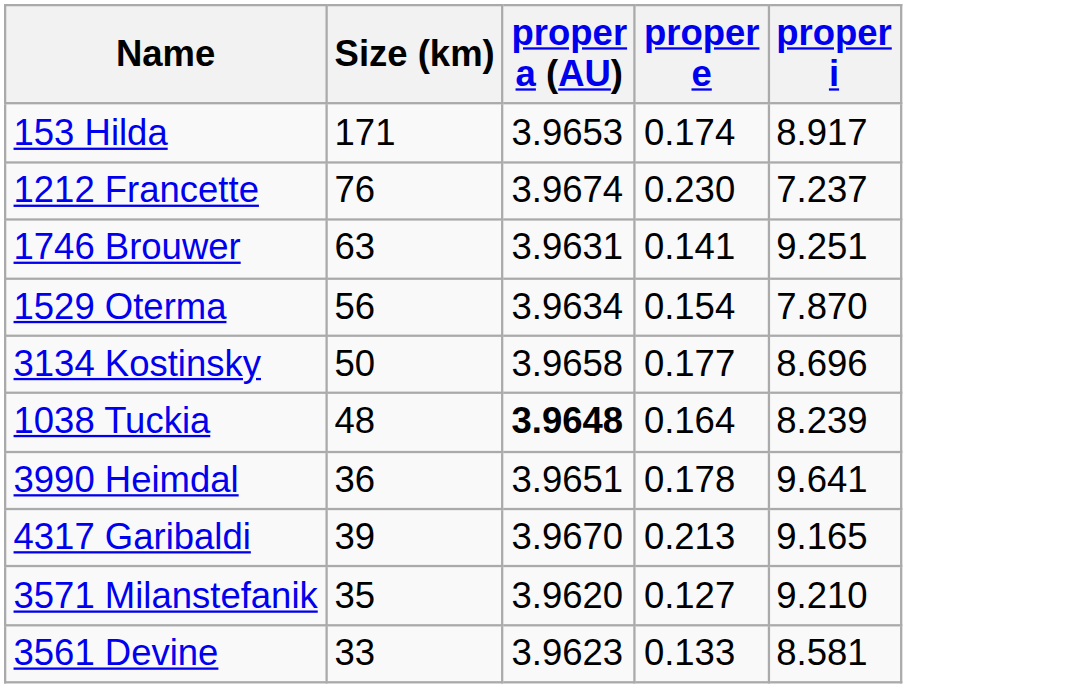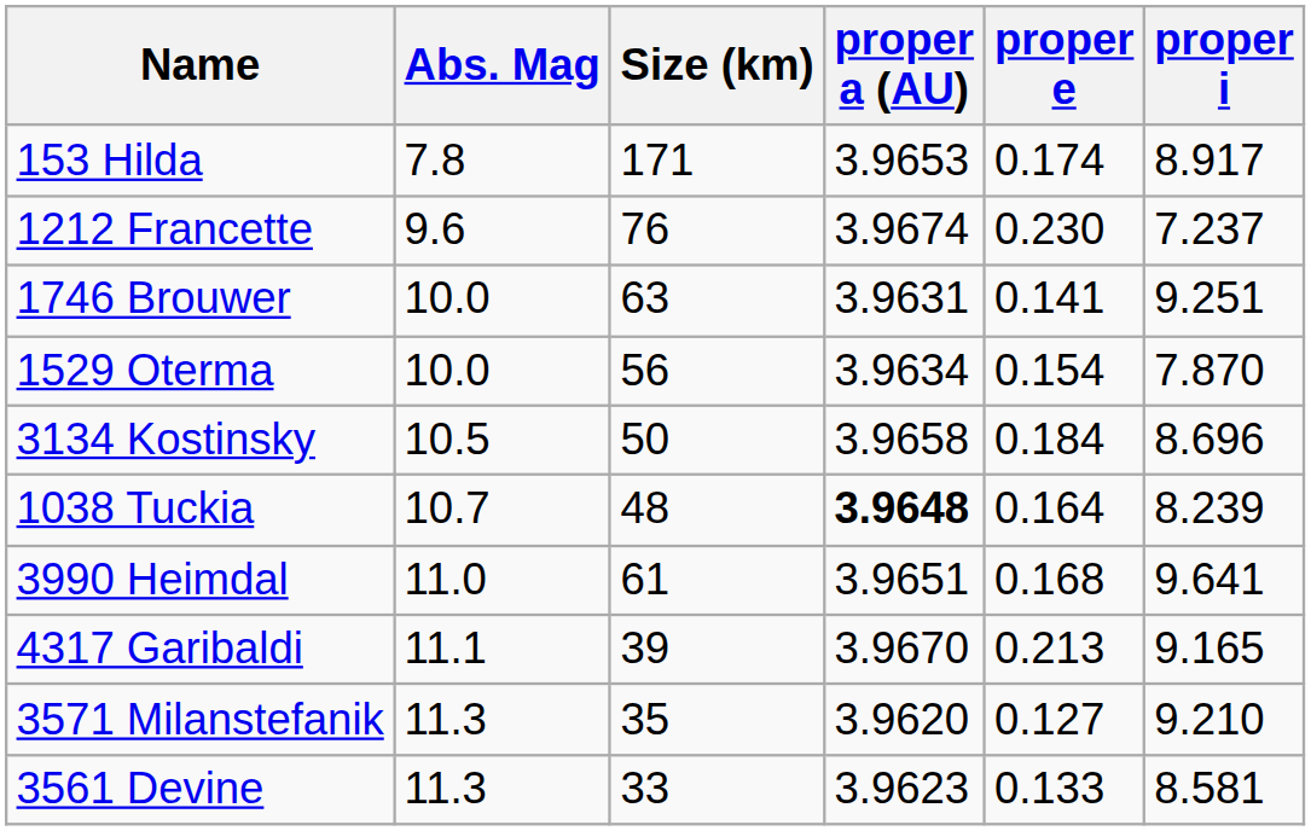 <table class="wikitable sortable">
 <tr>
 <th>Name</th>
+<th><a href='#'>Abs. Mag</a></th>
 <th>Size (km)</th>
 <th><a href='#'>proper<br>a</a> (<a href='#'>AU</a>)</th>
 <th><a href='#'>proper<br>e</a></th>
 <th><a href='#'>proper<br>i</a></th>
 </tr>
 <tr>
 <td><a href='#'>153 Hilda</a></td>
+<td>7.8</td>
 <td>171</td>
 <td>3.9653</td>
 <td>0.174</td>
 <td>8.917</td>
 </tr>
 <tr>
 <td><a href='#'>1212 Francette</a></td>
+<td>9.6</td>
 <td>76</td>
 <td>3.9674</td>
 <td>0.230</td>
 <td>7.237</td>
 </tr>
 <tr>
 <td><a href='#'>1746 Brouwer</a></td>
+<td>10.0</td>
 <td>63</td>
 <td>3.9631</td>
 <td>0.141</td>
 <td>9.251</td>
 </tr>
 <tr>
 <td><a href='#'>1529 Oterma</a></td>
+<td>10.0</td>
 <td>56</td>
 <td>3.9634</td>
 <td>0.154</td>
 <td>7.870</td>
 </tr>
 <tr>
 <td><a href='#'>3134 Kostinsky</a></td>
+<td>10.5</td>
 <td>50</td>
 <td>3.9658</td>
-<td>0.177</td>
+<td>0.184</td>
 <td>8.696</td>
 </tr>
 <tr>
 <td><a href='#'>1038 Tuckia</a></td>
+<td>10.7</td>
 <td>48</td>
 <td><strong>3.9648</strong></td>
 <td>0.164</td>
 <td>8.239</td>
 </tr>
 <tr>
 <td><a href='#'>3990 Heimdal</a></td>
-<td>36</td>
+<td>11.0</td>
+<td>61</td>
 <td>3.9651</td>
-<td>0.178</td>
+<td>0.168</td>
 <td>9.641</td>
 </tr>
 <tr>
 <td><a href='#'>4317 Garibaldi</a></td>
+<td>11.1</td>
 <td>39</td>
 <td>3.9670</td>
 <td>0.213</td>
 <td>9.165</td>
 </tr>
 <tr>
 <td><a href='#'>3571 Milanstefanik</a></td>
+<td>11.3</td>
 <td>35</td>
 <td>3.9620</td>
 <td>0.127</td>
 <td>9.210</td>
 </tr>
 <tr>
 <td><a href='#'>3561 Devine</a></td>
+<td>11.3</td>
 <td>33</td>
 <td>3.9623</td>
 <td>0.133</td>
 <td>8.581</td>
 </tr>
 </table>
